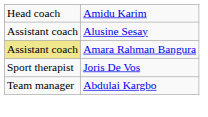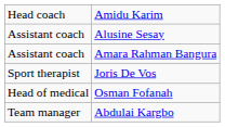 <table class="wikitable">
 <tr>
 <td>Head coach</td>
 <td> <a href='#'>Amidu Karim</a></td>
 </tr>
 <tr>
 <td>Assistant coach</td>
 <td> <a href='#'>Alusine Sesay</a></td>
 </tr>
 <tr>
-<td style="background: khaki;">Assistant coach</td>
+<td>Assistant coach</td>
 <td> <a href='#'>Amara Rahman Bangura</a></td>
 </tr>
 <tr>
 <td>Sport therapist</td>
 <td> <a href='#'>Joris De Vos</a></td>
 </tr>
 <tr>
+<td>Head of medical</td>
+<td> <a href='#'>Osman Fofanah</a></td>
+</tr>
+<tr>
 <td>Team manager</td>
 <td> <a href='#'>Abdulai Kargbo</a></td>
 </tr>
 </table>
